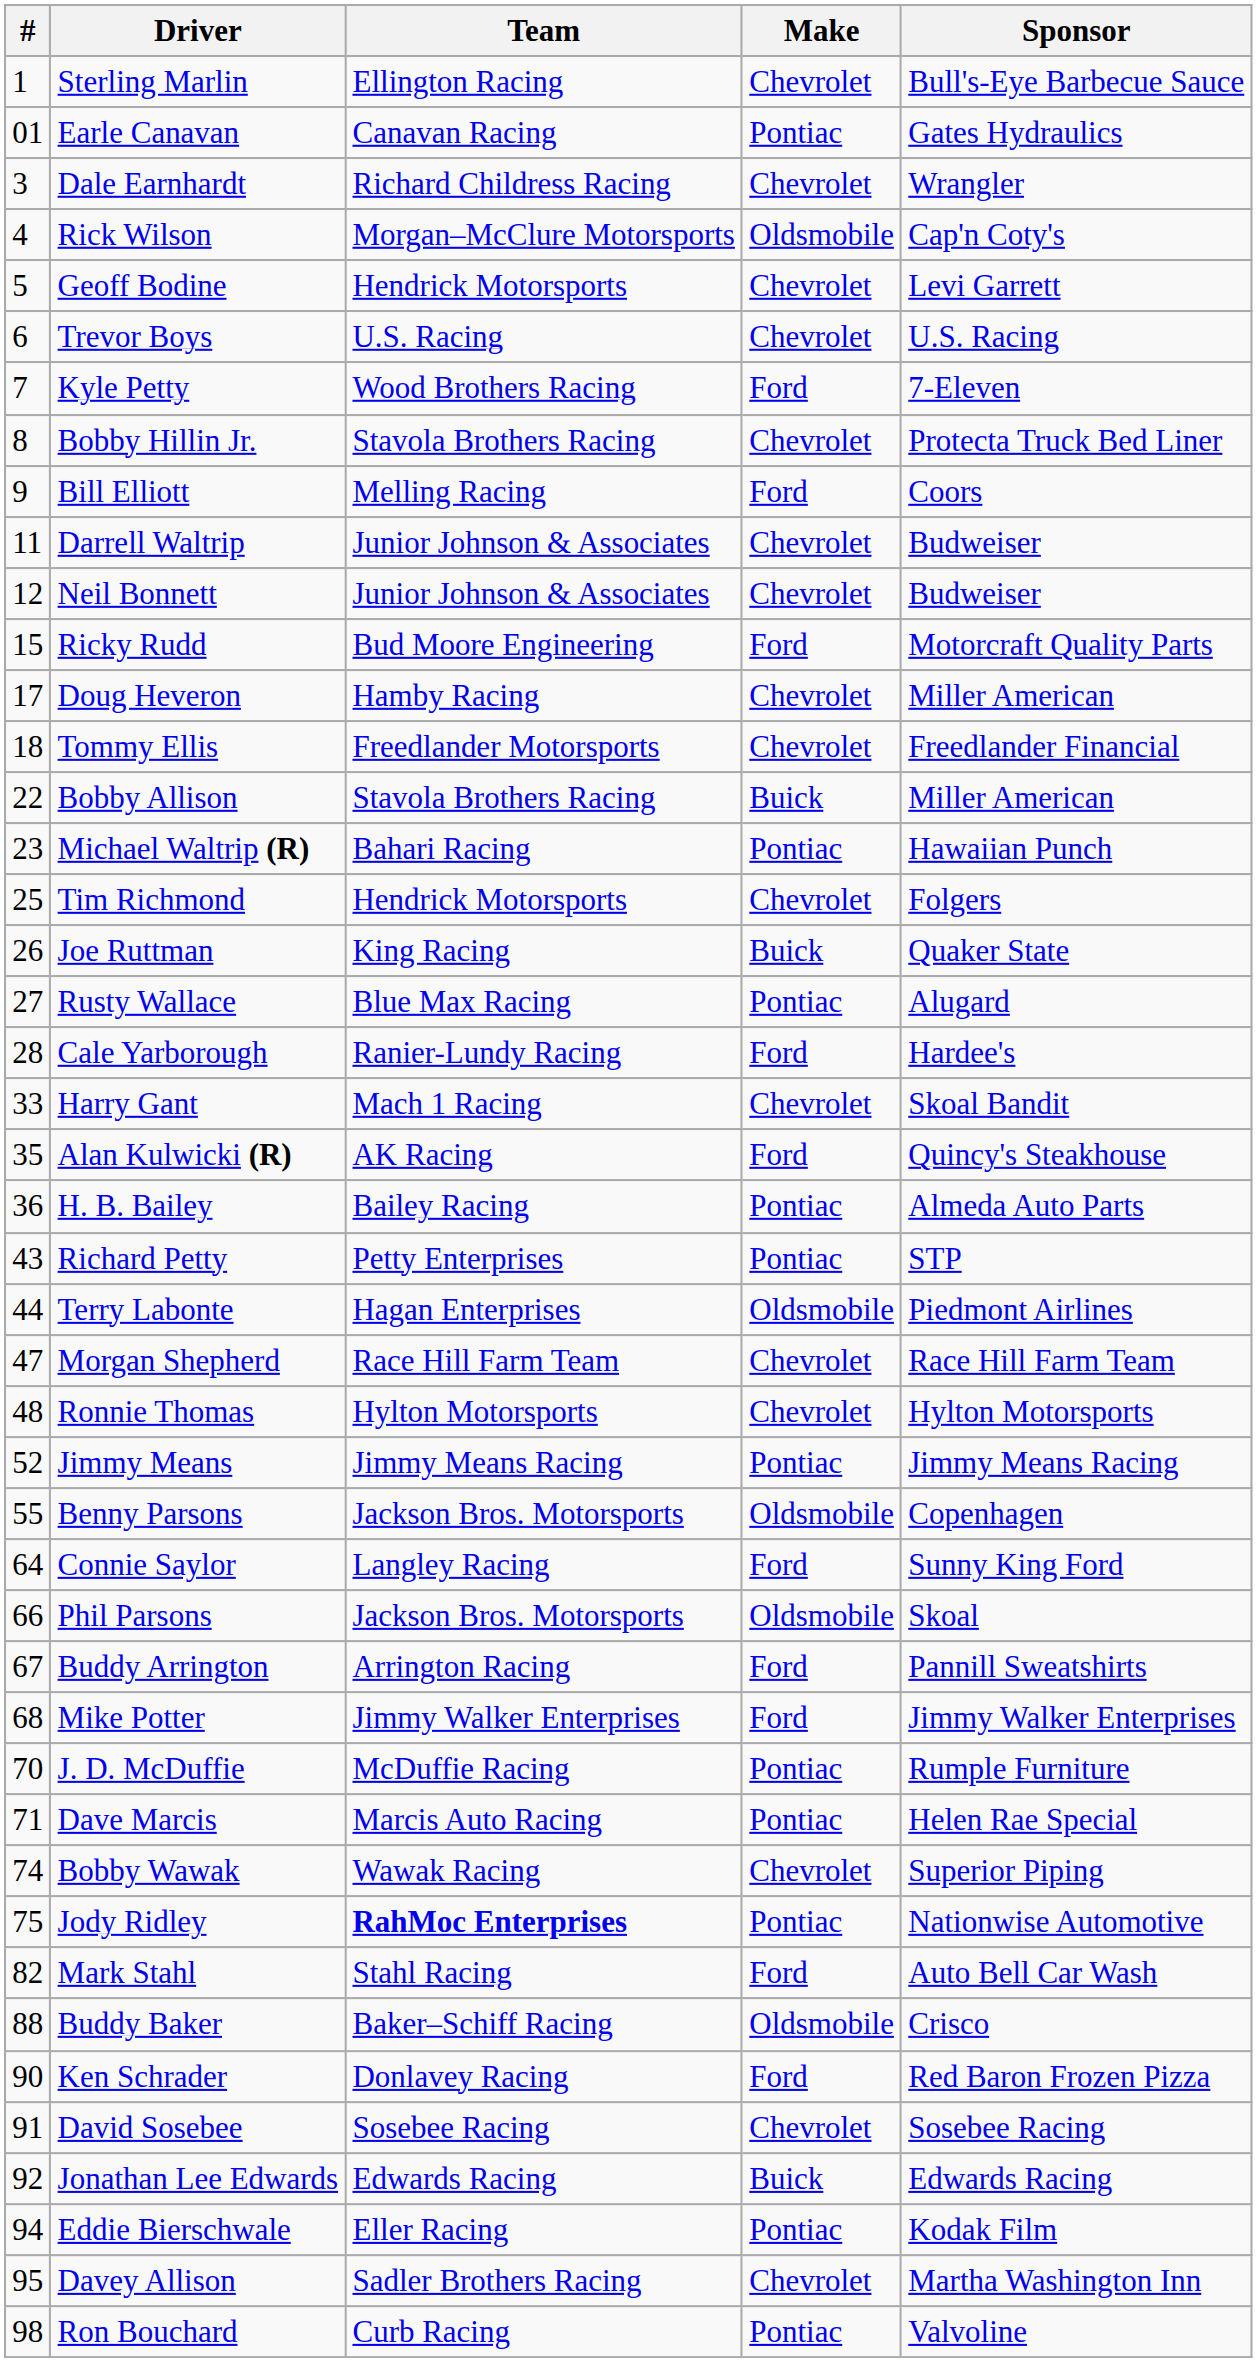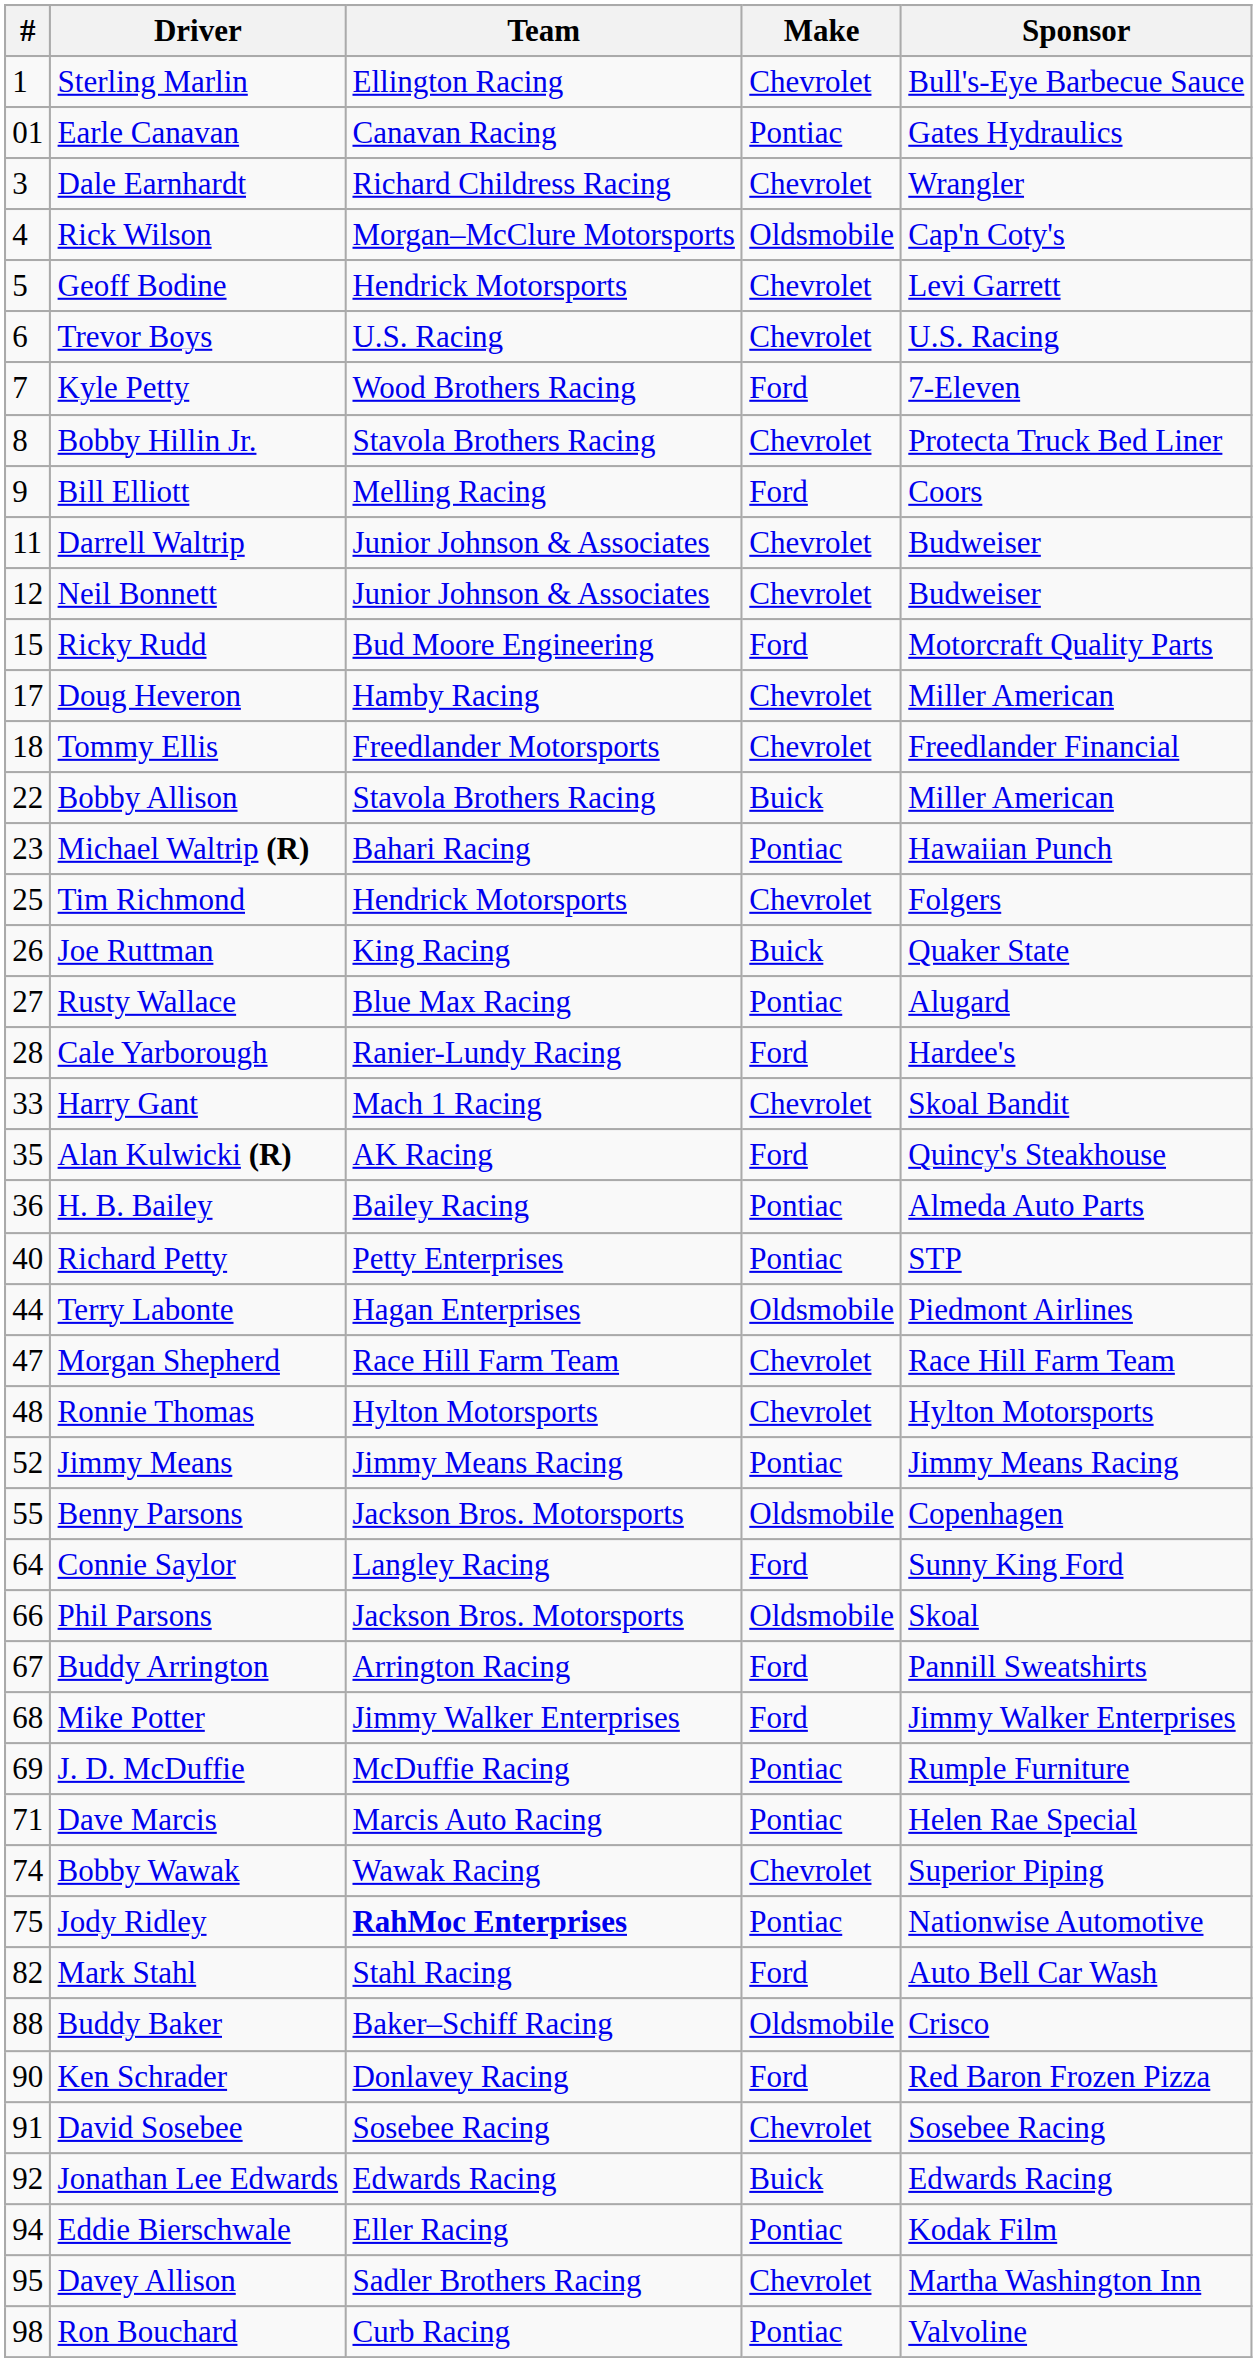 <table class="wikitable" style="font-size:95%">
 <tr>
 <th>#</th>
 <th>Driver</th>
 <th>Team</th>
 <th>Make</th>
 <th>Sponsor</th>
 </tr>
 <tr>
 <td>1</td>
 <td><a href='#'>Sterling Marlin</a></td>
 <td><a href='#'>Ellington Racing</a></td>
 <td><a href='#'>Chevrolet</a></td>
 <td><a href='#'>Bull's-Eye Barbecue Sauce</a></td>
 </tr>
 <tr>
 <td>01</td>
 <td><a href='#'>Earle Canavan</a></td>
 <td><a href='#'>Canavan Racing</a></td>
 <td><a href='#'>Pontiac</a></td>
 <td><a href='#'>Gates Hydraulics</a></td>
 </tr>
 <tr>
 <td>3</td>
 <td><a href='#'>Dale Earnhardt</a></td>
 <td><a href='#'>Richard Childress Racing</a></td>
 <td><a href='#'>Chevrolet</a></td>
 <td><a href='#'>Wrangler</a></td>
 </tr>
 <tr>
 <td>4</td>
 <td><a href='#'>Rick Wilson</a></td>
 <td><a href='#'>Morgan–McClure Motorsports</a></td>
 <td><a href='#'>Oldsmobile</a></td>
 <td><a href='#'>Cap'n Coty's</a></td>
 </tr>
 <tr>
 <td>5</td>
 <td><a href='#'>Geoff Bodine</a></td>
 <td><a href='#'>Hendrick Motorsports</a></td>
 <td><a href='#'>Chevrolet</a></td>
 <td><a href='#'>Levi Garrett</a></td>
 </tr>
 <tr>
 <td>6</td>
 <td><a href='#'>Trevor Boys</a></td>
 <td><a href='#'>U.S. Racing</a></td>
 <td><a href='#'>Chevrolet</a></td>
 <td><a href='#'>U.S. Racing</a></td>
 </tr>
 <tr>
 <td>7</td>
 <td><a href='#'>Kyle Petty</a></td>
 <td><a href='#'>Wood Brothers Racing</a></td>
 <td><a href='#'>Ford</a></td>
 <td><a href='#'>7-Eleven</a></td>
 </tr>
 <tr>
 <td>8</td>
 <td><a href='#'>Bobby Hillin Jr.</a></td>
 <td><a href='#'>Stavola Brothers Racing</a></td>
 <td><a href='#'>Chevrolet</a></td>
 <td><a href='#'>Protecta Truck Bed Liner</a></td>
 </tr>
 <tr>
 <td>9</td>
 <td><a href='#'>Bill Elliott</a></td>
 <td><a href='#'>Melling Racing</a></td>
 <td><a href='#'>Ford</a></td>
 <td><a href='#'>Coors</a></td>
 </tr>
 <tr>
 <td>11</td>
 <td><a href='#'>Darrell Waltrip</a></td>
 <td><a href='#'>Junior Johnson & Associates</a></td>
 <td><a href='#'>Chevrolet</a></td>
 <td><a href='#'>Budweiser</a></td>
 </tr>
 <tr>
 <td>12</td>
 <td><a href='#'>Neil Bonnett</a></td>
 <td><a href='#'>Junior Johnson & Associates</a></td>
 <td><a href='#'>Chevrolet</a></td>
 <td><a href='#'>Budweiser</a></td>
 </tr>
 <tr>
 <td>15</td>
 <td><a href='#'>Ricky Rudd</a></td>
 <td><a href='#'>Bud Moore Engineering</a></td>
 <td><a href='#'>Ford</a></td>
 <td><a href='#'>Motorcraft Quality Parts</a></td>
 </tr>
 <tr>
 <td>17</td>
 <td><a href='#'>Doug Heveron</a></td>
 <td><a href='#'>Hamby Racing</a></td>
 <td><a href='#'>Chevrolet</a></td>
 <td><a href='#'>Miller American</a></td>
 </tr>
 <tr>
 <td>18</td>
 <td><a href='#'>Tommy Ellis</a></td>
 <td><a href='#'>Freedlander Motorsports</a></td>
 <td><a href='#'>Chevrolet</a></td>
 <td><a href='#'>Freedlander Financial</a></td>
 </tr>
 <tr>
 <td>22</td>
 <td><a href='#'>Bobby Allison</a></td>
 <td><a href='#'>Stavola Brothers Racing</a></td>
 <td><a href='#'>Buick</a></td>
 <td><a href='#'>Miller American</a></td>
 </tr>
 <tr>
 <td>23</td>
 <td><a href='#'>Michael Waltrip</a> <strong>(R)</strong></td>
 <td><a href='#'>Bahari Racing</a></td>
 <td><a href='#'>Pontiac</a></td>
 <td><a href='#'>Hawaiian Punch</a></td>
 </tr>
 <tr>
 <td>25</td>
 <td><a href='#'>Tim Richmond</a></td>
 <td><a href='#'>Hendrick Motorsports</a></td>
 <td><a href='#'>Chevrolet</a></td>
 <td><a href='#'>Folgers</a></td>
 </tr>
 <tr>
 <td>26</td>
 <td><a href='#'>Joe Ruttman</a></td>
 <td><a href='#'>King Racing</a></td>
 <td><a href='#'>Buick</a></td>
 <td><a href='#'>Quaker State</a></td>
 </tr>
 <tr>
 <td>27</td>
 <td><a href='#'>Rusty Wallace</a></td>
 <td><a href='#'>Blue Max Racing</a></td>
 <td><a href='#'>Pontiac</a></td>
 <td><a href='#'>Alugard</a></td>
 </tr>
 <tr>
 <td>28</td>
 <td><a href='#'>Cale Yarborough</a></td>
 <td><a href='#'>Ranier-Lundy Racing</a></td>
 <td><a href='#'>Ford</a></td>
 <td><a href='#'>Hardee's</a></td>
 </tr>
 <tr>
 <td>33</td>
 <td><a href='#'>Harry Gant</a></td>
 <td><a href='#'>Mach 1 Racing</a></td>
 <td><a href='#'>Chevrolet</a></td>
 <td><a href='#'>Skoal Bandit</a></td>
 </tr>
 <tr>
 <td>35</td>
 <td><a href='#'>Alan Kulwicki</a> <strong>(R)</strong></td>
 <td><a href='#'>AK Racing</a></td>
 <td><a href='#'>Ford</a></td>
 <td><a href='#'>Quincy's Steakhouse</a></td>
 </tr>
 <tr>
 <td>36</td>
 <td><a href='#'>H. B. Bailey</a></td>
 <td><a href='#'>Bailey Racing</a></td>
 <td><a href='#'>Pontiac</a></td>
 <td><a href='#'>Almeda Auto Parts</a></td>
 </tr>
 <tr>
-<td>43</td>
+<td>40</td>
 <td><a href='#'>Richard Petty</a></td>
 <td><a href='#'>Petty Enterprises</a></td>
 <td><a href='#'>Pontiac</a></td>
 <td><a href='#'>STP</a></td>
 </tr>
 <tr>
 <td>44</td>
 <td><a href='#'>Terry Labonte</a></td>
 <td><a href='#'>Hagan Enterprises</a></td>
 <td><a href='#'>Oldsmobile</a></td>
 <td><a href='#'>Piedmont Airlines</a></td>
 </tr>
 <tr>
 <td>47</td>
 <td><a href='#'>Morgan Shepherd</a></td>
 <td><a href='#'>Race Hill Farm Team</a></td>
 <td><a href='#'>Chevrolet</a></td>
 <td><a href='#'>Race Hill Farm Team</a></td>
 </tr>
 <tr>
 <td>48</td>
 <td><a href='#'>Ronnie Thomas</a></td>
 <td><a href='#'>Hylton Motorsports</a></td>
 <td><a href='#'>Chevrolet</a></td>
 <td><a href='#'>Hylton Motorsports</a></td>
 </tr>
 <tr>
 <td>52</td>
 <td><a href='#'>Jimmy Means</a></td>
 <td><a href='#'>Jimmy Means Racing</a></td>
 <td><a href='#'>Pontiac</a></td>
 <td><a href='#'>Jimmy Means Racing</a></td>
 </tr>
 <tr>
 <td>55</td>
 <td><a href='#'>Benny Parsons</a></td>
 <td><a href='#'>Jackson Bros. Motorsports</a></td>
 <td><a href='#'>Oldsmobile</a></td>
 <td><a href='#'>Copenhagen</a></td>
 </tr>
 <tr>
 <td>64</td>
 <td><a href='#'>Connie Saylor</a></td>
 <td><a href='#'>Langley Racing</a></td>
 <td><a href='#'>Ford</a></td>
 <td><a href='#'>Sunny King Ford</a></td>
 </tr>
 <tr>
 <td>66</td>
 <td><a href='#'>Phil Parsons</a></td>
 <td><a href='#'>Jackson Bros. Motorsports</a></td>
 <td><a href='#'>Oldsmobile</a></td>
 <td><a href='#'>Skoal</a></td>
 </tr>
 <tr>
 <td>67</td>
 <td><a href='#'>Buddy Arrington</a></td>
 <td><a href='#'>Arrington Racing</a></td>
 <td><a href='#'>Ford</a></td>
 <td><a href='#'>Pannill Sweatshirts</a></td>
 </tr>
 <tr>
 <td>68</td>
 <td><a href='#'>Mike Potter</a></td>
 <td><a href='#'>Jimmy Walker Enterprises</a></td>
 <td><a href='#'>Ford</a></td>
 <td><a href='#'>Jimmy Walker Enterprises</a></td>
 </tr>
 <tr>
-<td>70</td>
+<td>69</td>
 <td><a href='#'>J. D. McDuffie</a></td>
 <td><a href='#'>McDuffie Racing</a></td>
 <td><a href='#'>Pontiac</a></td>
 <td><a href='#'>Rumple Furniture</a></td>
 </tr>
 <tr>
 <td>71</td>
 <td><a href='#'>Dave Marcis</a></td>
 <td><a href='#'>Marcis Auto Racing</a></td>
 <td><a href='#'>Pontiac</a></td>
 <td><a href='#'>Helen Rae Special</a></td>
 </tr>
 <tr>
 <td>74</td>
 <td><a href='#'>Bobby Wawak</a></td>
 <td><a href='#'>Wawak Racing</a></td>
 <td><a href='#'>Chevrolet</a></td>
 <td><a href='#'>Superior Piping</a></td>
 </tr>
 <tr>
 <td>75</td>
 <td><a href='#'>Jody Ridley</a></td>
 <td><strong><a href='#'>RahMoc Enterprises</a></strong></td>
 <td><a href='#'>Pontiac</a></td>
 <td><a href='#'>Nationwise Automotive</a></td>
 </tr>
 <tr>
 <td>82</td>
 <td><a href='#'>Mark Stahl</a></td>
 <td><a href='#'>Stahl Racing</a></td>
 <td><a href='#'>Ford</a></td>
 <td><a href='#'>Auto Bell Car Wash</a></td>
 </tr>
 <tr>
 <td>88</td>
 <td><a href='#'>Buddy Baker</a></td>
 <td><a href='#'>Baker–Schiff Racing</a></td>
 <td><a href='#'>Oldsmobile</a></td>
 <td><a href='#'>Crisco</a></td>
 </tr>
 <tr>
 <td>90</td>
 <td><a href='#'>Ken Schrader</a></td>
 <td><a href='#'>Donlavey Racing</a></td>
 <td><a href='#'>Ford</a></td>
 <td><a href='#'>Red Baron Frozen Pizza</a></td>
 </tr>
 <tr>
 <td>91</td>
 <td><a href='#'>David Sosebee</a></td>
 <td><a href='#'>Sosebee Racing</a></td>
 <td><a href='#'>Chevrolet</a></td>
 <td><a href='#'>Sosebee Racing</a></td>
 </tr>
 <tr>
 <td>92</td>
 <td><a href='#'>Jonathan Lee Edwards</a></td>
 <td><a href='#'>Edwards Racing</a></td>
 <td><a href='#'>Buick</a></td>
 <td><a href='#'>Edwards Racing</a></td>
 </tr>
 <tr>
 <td>94</td>
 <td><a href='#'>Eddie Bierschwale</a></td>
 <td><a href='#'>Eller Racing</a></td>
 <td><a href='#'>Pontiac</a></td>
 <td><a href='#'>Kodak Film</a></td>
 </tr>
 <tr>
 <td>95</td>
 <td><a href='#'>Davey Allison</a></td>
 <td><a href='#'>Sadler Brothers Racing</a></td>
 <td><a href='#'>Chevrolet</a></td>
 <td><a href='#'>Martha Washington Inn</a></td>
 </tr>
 <tr>
 <td>98</td>
 <td><a href='#'>Ron Bouchard</a></td>
 <td><a href='#'>Curb Racing</a></td>
 <td><a href='#'>Pontiac</a></td>
 <td><a href='#'>Valvoline</a></td>
 </tr>
 </table>
